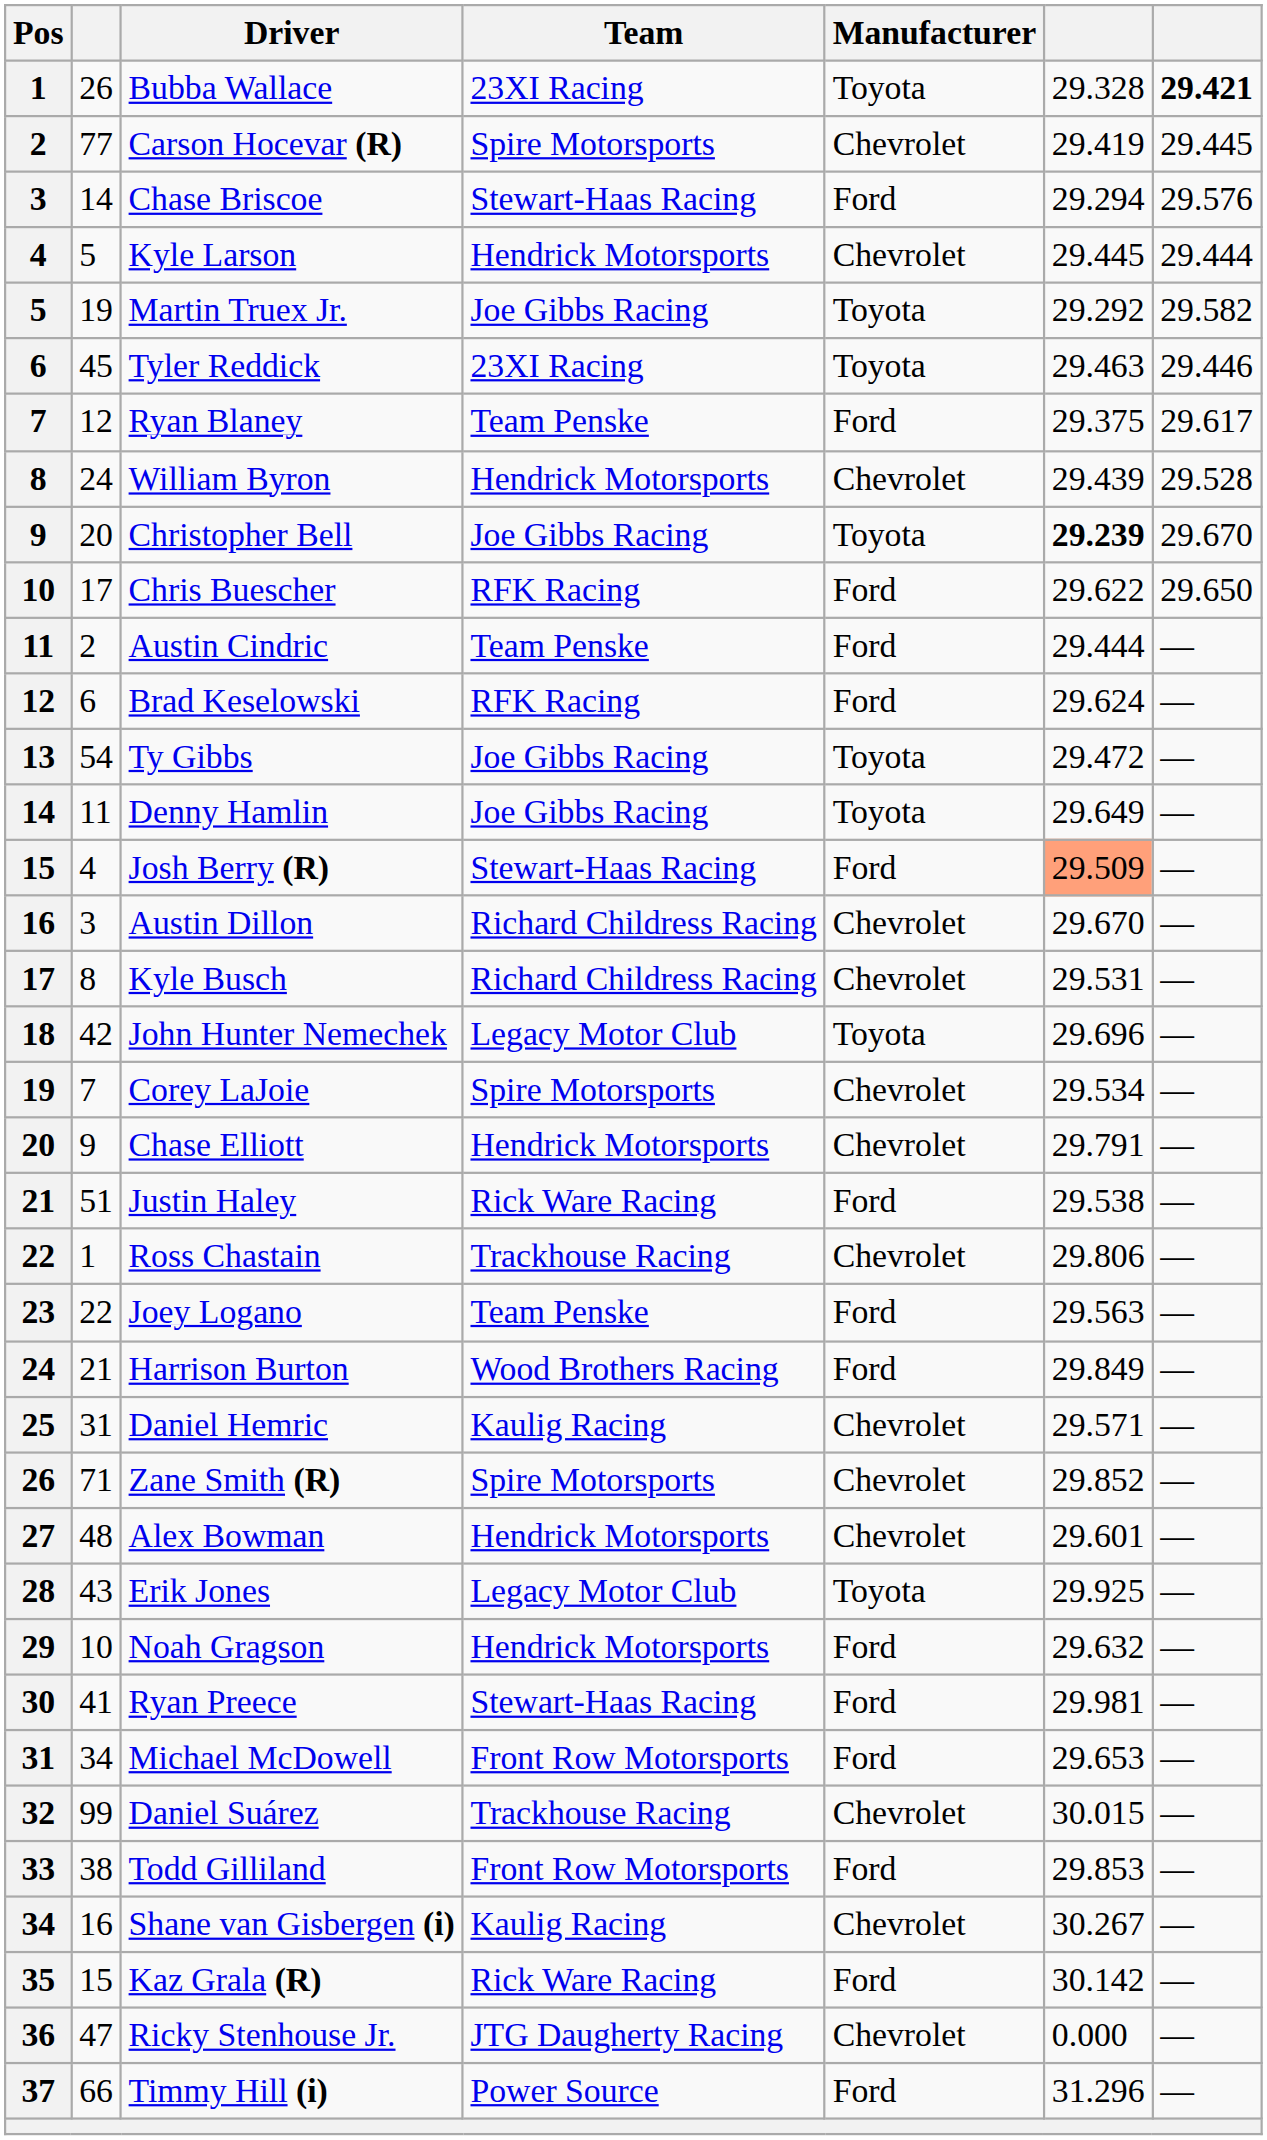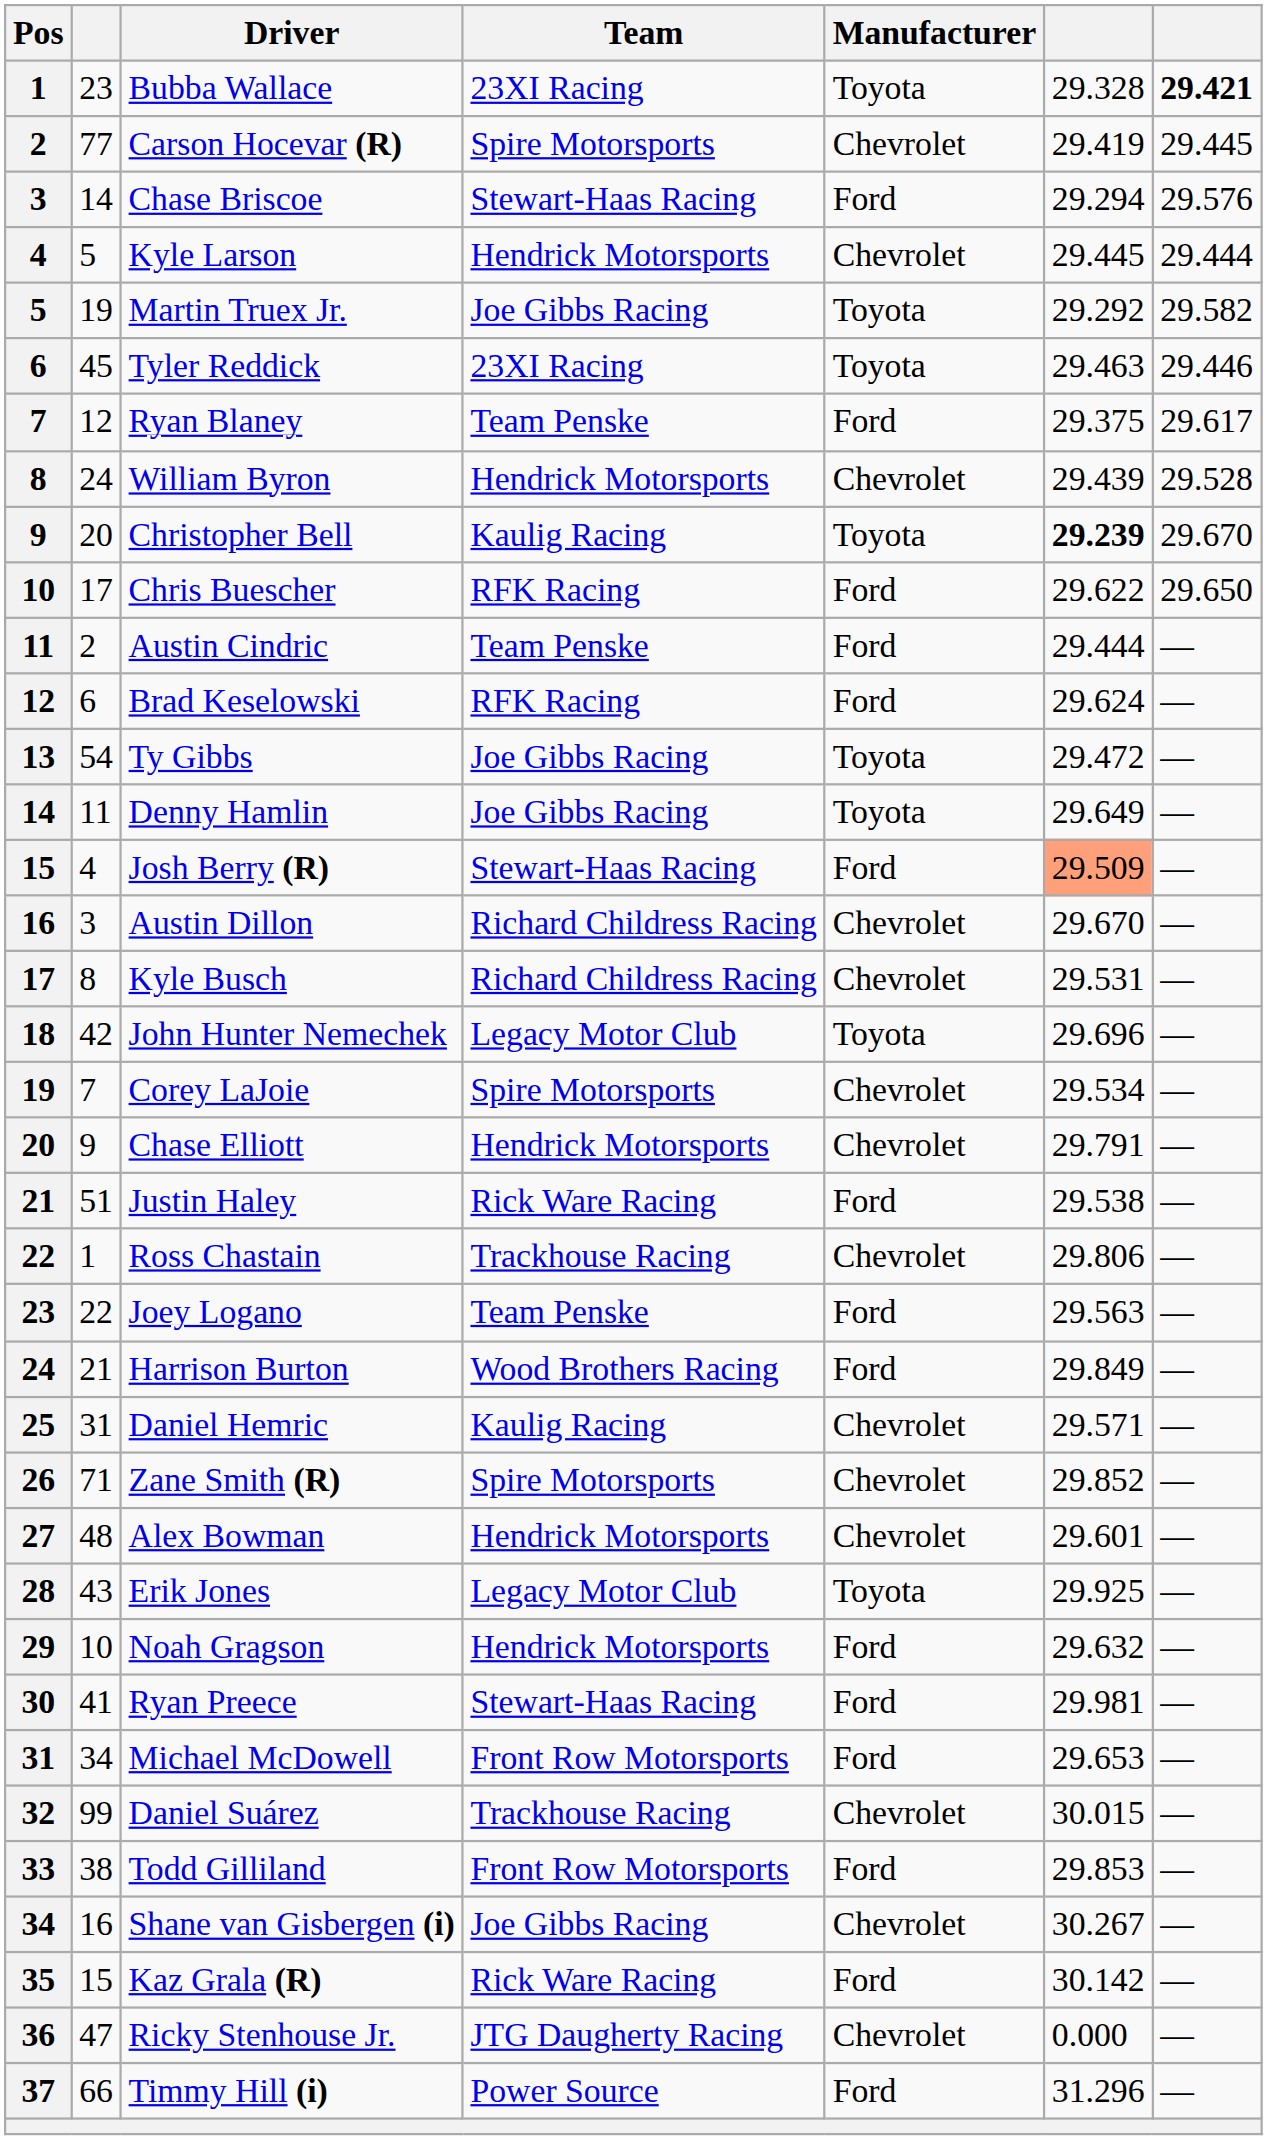 <table class="wikitable" style="font-size:95%">
 <tr>
 <th>Pos</th>
 <th></th>
 <th>Driver</th>
 <th>Team</th>
 <th>Manufacturer</th>
 <th></th>
 <th></th>
 </tr>
 <tr>
 <th>1</th>
-<td>26</td>
+<td>23</td>
 <td><a href='#'>Bubba Wallace</a></td>
 <td><a href='#'>23XI Racing</a></td>
 <td>Toyota</td>
 <td>29.328</td>
 <td><strong>29.421</strong></td>
 </tr>
 <tr>
 <th>2</th>
 <td>77</td>
 <td><a href='#'>Carson Hocevar</a> <strong>(R)</strong></td>
 <td><a href='#'>Spire Motorsports</a></td>
 <td>Chevrolet</td>
 <td>29.419</td>
 <td>29.445</td>
 </tr>
 <tr>
 <th>3</th>
 <td>14</td>
 <td><a href='#'>Chase Briscoe</a></td>
 <td><a href='#'>Stewart-Haas Racing</a></td>
 <td>Ford</td>
 <td>29.294</td>
 <td>29.576</td>
 </tr>
 <tr>
 <th>4</th>
 <td>5</td>
 <td><a href='#'>Kyle Larson</a></td>
 <td><a href='#'>Hendrick Motorsports</a></td>
 <td>Chevrolet</td>
 <td>29.445</td>
 <td>29.444</td>
 </tr>
 <tr>
 <th>5</th>
 <td>19</td>
 <td><a href='#'>Martin Truex Jr.</a></td>
 <td><a href='#'>Joe Gibbs Racing</a></td>
 <td>Toyota</td>
 <td>29.292</td>
 <td>29.582</td>
 </tr>
 <tr>
 <th>6</th>
 <td>45</td>
 <td><a href='#'>Tyler Reddick</a></td>
 <td><a href='#'>23XI Racing</a></td>
 <td>Toyota</td>
 <td>29.463</td>
 <td>29.446</td>
 </tr>
 <tr>
 <th>7</th>
 <td>12</td>
 <td><a href='#'>Ryan Blaney</a></td>
 <td><a href='#'>Team Penske</a></td>
 <td>Ford</td>
 <td>29.375</td>
 <td>29.617</td>
 </tr>
 <tr>
 <th>8</th>
 <td>24</td>
 <td><a href='#'>William Byron</a></td>
 <td><a href='#'>Hendrick Motorsports</a></td>
 <td>Chevrolet</td>
 <td>29.439</td>
 <td>29.528</td>
 </tr>
 <tr>
 <th>9</th>
 <td>20</td>
 <td><a href='#'>Christopher Bell</a></td>
-<td><a href='#'>Joe Gibbs Racing</a></td>
+<td><a href='#'>Kaulig Racing</a></td>
 <td>Toyota</td>
 <td><strong>29.239</strong></td>
 <td>29.670</td>
 </tr>
 <tr>
 <th>10</th>
 <td>17</td>
 <td><a href='#'>Chris Buescher</a></td>
 <td><a href='#'>RFK Racing</a></td>
 <td>Ford</td>
 <td>29.622</td>
 <td>29.650</td>
 </tr>
 <tr>
 <th>11</th>
 <td>2</td>
 <td><a href='#'>Austin Cindric</a></td>
 <td><a href='#'>Team Penske</a></td>
 <td>Ford</td>
 <td>29.444</td>
 <td>—</td>
 </tr>
 <tr>
 <th>12</th>
 <td>6</td>
 <td><a href='#'>Brad Keselowski</a></td>
 <td><a href='#'>RFK Racing</a></td>
 <td>Ford</td>
 <td>29.624</td>
 <td>—</td>
 </tr>
 <tr>
 <th>13</th>
 <td>54</td>
 <td><a href='#'>Ty Gibbs</a></td>
 <td><a href='#'>Joe Gibbs Racing</a></td>
 <td>Toyota</td>
 <td>29.472</td>
 <td>—</td>
 </tr>
 <tr>
 <th>14</th>
 <td>11</td>
 <td><a href='#'>Denny Hamlin</a></td>
 <td><a href='#'>Joe Gibbs Racing</a></td>
 <td>Toyota</td>
 <td>29.649</td>
 <td>—</td>
 </tr>
 <tr>
 <th>15</th>
 <td>4</td>
 <td><a href='#'>Josh Berry</a> <strong>(R)</strong></td>
 <td><a href='#'>Stewart-Haas Racing</a></td>
 <td>Ford</td>
 <td style="background: lightsalmon;">29.509</td>
 <td>—</td>
 </tr>
 <tr>
 <th>16</th>
 <td>3</td>
 <td><a href='#'>Austin Dillon</a></td>
 <td><a href='#'>Richard Childress Racing</a></td>
 <td>Chevrolet</td>
 <td>29.670</td>
 <td>—</td>
 </tr>
 <tr>
 <th>17</th>
 <td>8</td>
 <td><a href='#'>Kyle Busch</a></td>
 <td><a href='#'>Richard Childress Racing</a></td>
 <td>Chevrolet</td>
 <td>29.531</td>
 <td>—</td>
 </tr>
 <tr>
 <th>18</th>
 <td>42</td>
 <td><a href='#'>John Hunter Nemechek</a></td>
 <td><a href='#'>Legacy Motor Club</a></td>
 <td>Toyota</td>
 <td>29.696</td>
 <td>—</td>
 </tr>
 <tr>
 <th>19</th>
 <td>7</td>
 <td><a href='#'>Corey LaJoie</a></td>
 <td><a href='#'>Spire Motorsports</a></td>
 <td>Chevrolet</td>
 <td>29.534</td>
 <td>—</td>
 </tr>
 <tr>
 <th>20</th>
 <td>9</td>
 <td><a href='#'>Chase Elliott</a></td>
 <td><a href='#'>Hendrick Motorsports</a></td>
 <td>Chevrolet</td>
 <td>29.791</td>
 <td>—</td>
 </tr>
 <tr>
 <th>21</th>
 <td>51</td>
 <td><a href='#'>Justin Haley</a></td>
 <td><a href='#'>Rick Ware Racing</a></td>
 <td>Ford</td>
 <td>29.538</td>
 <td>—</td>
 </tr>
 <tr>
 <th>22</th>
 <td>1</td>
 <td><a href='#'>Ross Chastain</a></td>
 <td><a href='#'>Trackhouse Racing</a></td>
 <td>Chevrolet</td>
 <td>29.806</td>
 <td>—</td>
 </tr>
 <tr>
 <th>23</th>
 <td>22</td>
 <td><a href='#'>Joey Logano</a></td>
 <td><a href='#'>Team Penske</a></td>
 <td>Ford</td>
 <td>29.563</td>
 <td>—</td>
 </tr>
 <tr>
 <th>24</th>
 <td>21</td>
 <td><a href='#'>Harrison Burton</a></td>
 <td><a href='#'>Wood Brothers Racing</a></td>
 <td>Ford</td>
 <td>29.849</td>
 <td>—</td>
 </tr>
 <tr>
 <th>25</th>
 <td>31</td>
 <td><a href='#'>Daniel Hemric</a></td>
 <td><a href='#'>Kaulig Racing</a></td>
 <td>Chevrolet</td>
 <td>29.571</td>
 <td>—</td>
 </tr>
 <tr>
 <th>26</th>
 <td>71</td>
 <td><a href='#'>Zane Smith</a> <strong>(R)</strong></td>
 <td><a href='#'>Spire Motorsports</a></td>
 <td>Chevrolet</td>
 <td>29.852</td>
 <td>—</td>
 </tr>
 <tr>
 <th>27</th>
 <td>48</td>
 <td><a href='#'>Alex Bowman</a></td>
 <td><a href='#'>Hendrick Motorsports</a></td>
 <td>Chevrolet</td>
 <td>29.601</td>
 <td>—</td>
 </tr>
 <tr>
 <th>28</th>
 <td>43</td>
 <td><a href='#'>Erik Jones</a></td>
 <td><a href='#'>Legacy Motor Club</a></td>
 <td>Toyota</td>
 <td>29.925</td>
 <td>—</td>
 </tr>
 <tr>
 <th>29</th>
 <td>10</td>
 <td><a href='#'>Noah Gragson</a></td>
 <td><a href='#'>Hendrick Motorsports</a></td>
 <td>Ford</td>
 <td>29.632</td>
 <td>—</td>
 </tr>
 <tr>
 <th>30</th>
 <td>41</td>
 <td><a href='#'>Ryan Preece</a></td>
 <td><a href='#'>Stewart-Haas Racing</a></td>
 <td>Ford</td>
 <td>29.981</td>
 <td>—</td>
 </tr>
 <tr>
 <th>31</th>
 <td>34</td>
 <td><a href='#'>Michael McDowell</a></td>
 <td><a href='#'>Front Row Motorsports</a></td>
 <td>Ford</td>
 <td>29.653</td>
 <td>—</td>
 </tr>
 <tr>
 <th>32</th>
 <td>99</td>
 <td><a href='#'>Daniel Suárez</a></td>
 <td><a href='#'>Trackhouse Racing</a></td>
 <td>Chevrolet</td>
 <td>30.015</td>
 <td>—</td>
 </tr>
 <tr>
 <th>33</th>
 <td>38</td>
 <td><a href='#'>Todd Gilliland</a></td>
 <td><a href='#'>Front Row Motorsports</a></td>
 <td>Ford</td>
 <td>29.853</td>
 <td>—</td>
 </tr>
 <tr>
 <th>34</th>
 <td>16</td>
 <td><a href='#'>Shane van Gisbergen</a> <strong>(i)</strong></td>
-<td><a href='#'>Kaulig Racing</a></td>
+<td><a href='#'>Joe Gibbs Racing</a></td>
 <td>Chevrolet</td>
 <td>30.267</td>
 <td>—</td>
 </tr>
 <tr>
 <th>35</th>
 <td>15</td>
 <td><a href='#'>Kaz Grala</a> <strong>(R)</strong></td>
 <td><a href='#'>Rick Ware Racing</a></td>
 <td>Ford</td>
 <td>30.142</td>
 <td>—</td>
 </tr>
 <tr>
 <th>36</th>
 <td>47</td>
 <td><a href='#'>Ricky Stenhouse Jr.</a></td>
 <td><a href='#'>JTG Daugherty Racing</a></td>
 <td>Chevrolet</td>
 <td>0.000</td>
 <td>—</td>
 </tr>
 <tr>
 <th>37</th>
 <td>66</td>
 <td><a href='#'>Timmy Hill</a> <strong>(i)</strong></td>
 <td><a href='#'>Power Source</a></td>
 <td>Ford</td>
 <td>31.296</td>
 <td>—</td>
 </tr>
 <tr>
 <th colspan="7"></th>
 </tr>
 </table>
